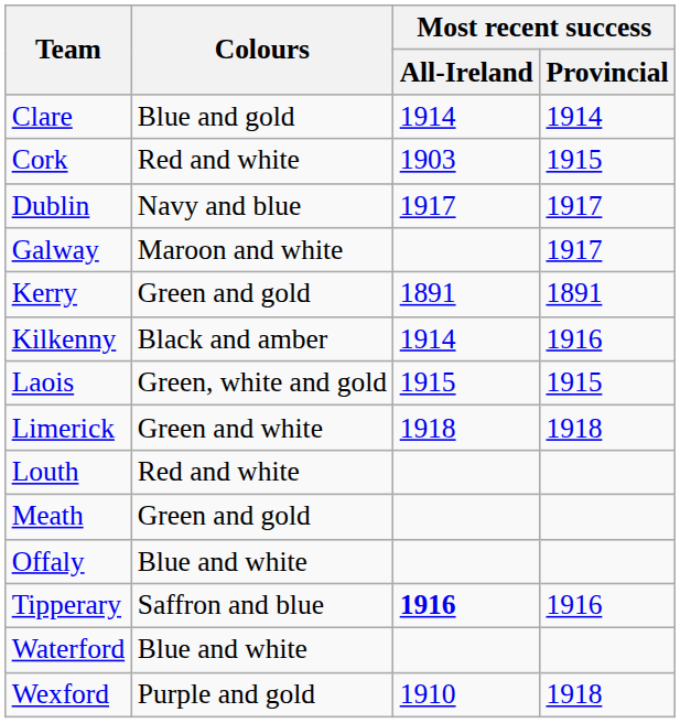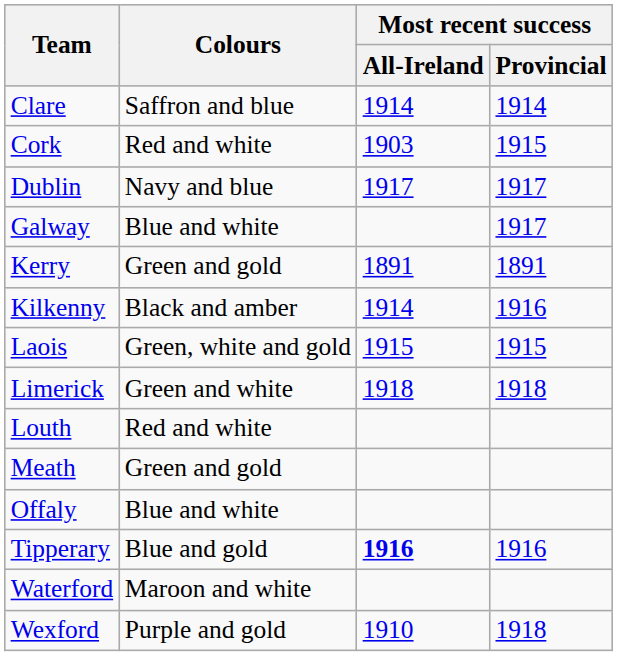 <table class="wikitable">
 <tr>
 <th rowspan="2">Team</th>
 <th rowspan="2">Colours</th>
 <th colspan="2">Most recent success</th>
 </tr>
 <tr>
 <th>All-Ireland</th>
 <th>Provincial</th>
 </tr>
 <tr>
 <td><a href='#'>Clare</a></td>
-<td>Blue and gold</td>
+<td>Saffron and blue</td>
 <td><a href='#'>1914</a></td>
 <td><a href='#'>1914</a></td>
 </tr>
 <tr>
 <td><a href='#'>Cork</a></td>
 <td>Red and white</td>
 <td><a href='#'>1903</a></td>
 <td><a href='#'>1915</a></td>
 </tr>
 <tr>
 <td><a href='#'>Dublin</a></td>
 <td>Navy and blue</td>
 <td><a href='#'>1917</a></td>
 <td><a href='#'>1917</a></td>
 </tr>
 <tr>
 <td><a href='#'>Galway</a></td>
-<td>Maroon and white</td>
+<td>Blue and white</td>
 <td></td>
 <td><a href='#'>1917</a></td>
 </tr>
 <tr>
 <td><a href='#'>Kerry</a></td>
 <td>Green and gold</td>
 <td><a href='#'>1891</a></td>
 <td><a href='#'>1891</a></td>
 </tr>
 <tr>
 <td><a href='#'>Kilkenny</a></td>
 <td>Black and amber</td>
 <td><a href='#'>1914</a></td>
 <td><a href='#'>1916</a></td>
 </tr>
 <tr>
 <td><a href='#'>Laois</a></td>
 <td>Green, white and gold</td>
 <td><a href='#'>1915</a></td>
 <td><a href='#'>1915</a></td>
 </tr>
 <tr>
 <td><a href='#'>Limerick</a></td>
 <td>Green and white</td>
 <td><a href='#'>1918</a></td>
 <td><a href='#'>1918</a></td>
 </tr>
 <tr>
 <td><a href='#'>Louth</a></td>
 <td>Red and white</td>
 <td></td>
 <td></td>
 </tr>
 <tr>
 <td><a href='#'>Meath</a></td>
 <td>Green and gold</td>
 <td></td>
 <td></td>
 </tr>
 <tr>
 <td><a href='#'>Offaly</a></td>
 <td>Blue and white</td>
 <td></td>
 <td></td>
 </tr>
 <tr>
 <td><a href='#'>Tipperary</a></td>
-<td>Saffron and blue</td>
+<td>Blue and gold</td>
 <td><strong><a href='#'>1916</a></strong></td>
 <td><a href='#'>1916</a></td>
 </tr>
 <tr>
 <td><a href='#'>Waterford</a></td>
-<td>Blue and white</td>
+<td>Maroon and white</td>
 <td></td>
 <td></td>
 </tr>
 <tr>
 <td><a href='#'>Wexford</a></td>
 <td>Purple and gold</td>
 <td><a href='#'>1910</a></td>
 <td><a href='#'>1918</a></td>
 </tr>
 </table>
